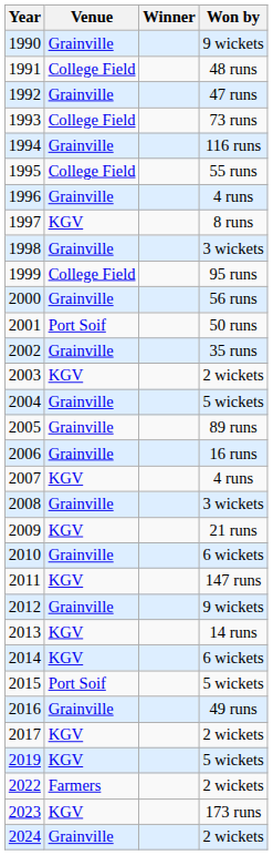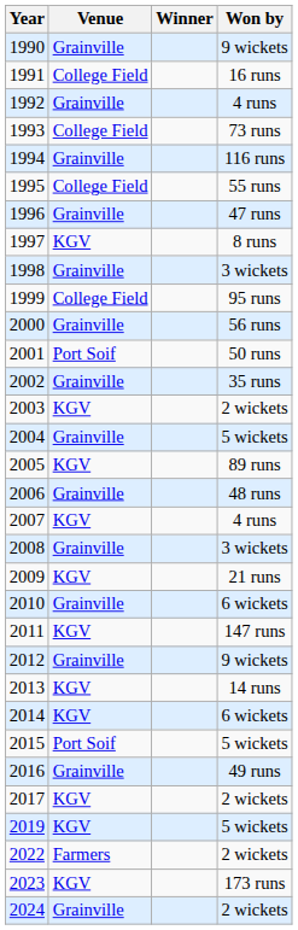 <table class="wikitable">
 <tr>
 <th>Year</th>
 <th>Venue</th>
 <th>Winner</th>
 <th>Won by</th>
 </tr>
 <tr align="center" style="background:#ddeeff">
 <td>1990</td>
 <td align=left> <a href='#'>Grainville</a></td>
 <td></td>
 <td>9 wickets</td>
 </tr>
 <tr align="center">
 <td>1991</td>
 <td align=left> <a href='#'>College Field</a></td>
 <td></td>
-<td>48 runs</td>
+<td>16 runs</td>
 </tr>
 <tr align="center" style="background:#ddeeff">
 <td>1992</td>
 <td align=left> <a href='#'>Grainville</a></td>
 <td></td>
-<td>47 runs</td>
+<td>4 runs</td>
 </tr>
 <tr align="center">
 <td>1993</td>
 <td align=left> <a href='#'>College Field</a></td>
 <td></td>
 <td>73 runs</td>
 </tr>
 <tr align="center" style="background:#ddeeff">
 <td>1994</td>
 <td align=left> <a href='#'>Grainville</a></td>
 <td></td>
 <td>116 runs</td>
 </tr>
 <tr align="center">
 <td>1995</td>
 <td align=left> <a href='#'>College Field</a></td>
 <td></td>
 <td>55 runs</td>
 </tr>
 <tr align="center" style="background:#ddeeff">
 <td>1996</td>
 <td align=left> <a href='#'>Grainville</a></td>
 <td></td>
-<td>4 runs</td>
+<td>47 runs</td>
 </tr>
 <tr align="center">
 <td>1997</td>
 <td align=left> <a href='#'>KGV</a></td>
 <td></td>
 <td>8 runs</td>
 </tr>
 <tr align="center" style="background:#ddeeff">
 <td>1998</td>
 <td align=left> <a href='#'>Grainville</a></td>
 <td></td>
 <td>3 wickets</td>
 </tr>
 <tr align="center">
 <td>1999</td>
 <td align=left> <a href='#'>College Field</a></td>
 <td></td>
 <td>95 runs</td>
 </tr>
 <tr align="center" style="background:#ddeeff">
 <td>2000</td>
 <td align=left> <a href='#'>Grainville</a></td>
 <td></td>
 <td>56 runs</td>
 </tr>
 <tr align="center">
 <td>2001</td>
 <td align=left> <a href='#'>Port Soif</a></td>
 <td></td>
 <td>50 runs</td>
 </tr>
 <tr align="center" style="background:#ddeeff">
 <td>2002</td>
 <td align=left> <a href='#'>Grainville</a></td>
 <td></td>
 <td>35 runs</td>
 </tr>
 <tr align="center">
 <td>2003</td>
 <td align=left> <a href='#'>KGV</a></td>
 <td></td>
 <td>2 wickets</td>
 </tr>
 <tr align="center" style="background:#ddeeff">
 <td>2004</td>
 <td align=left> <a href='#'>Grainville</a></td>
 <td></td>
 <td>5 wickets</td>
 </tr>
 <tr align="center">
 <td>2005</td>
-<td align=left> <a href='#'>Grainville</a></td>
+<td align=left> <a href='#'>KGV</a></td>
 <td></td>
 <td>89 runs</td>
 </tr>
 <tr align="center" style="background:#ddeeff">
 <td>2006</td>
 <td align=left> <a href='#'>Grainville</a></td>
 <td></td>
-<td>16 runs</td>
+<td>48 runs</td>
 </tr>
 <tr align="center">
 <td>2007</td>
 <td align=left> <a href='#'>KGV</a></td>
 <td></td>
 <td>4 runs</td>
 </tr>
 <tr align="center" style="background:#ddeeff">
 <td>2008</td>
 <td align=left> <a href='#'>Grainville</a></td>
 <td></td>
 <td>3 wickets</td>
 </tr>
 <tr align="center">
 <td>2009</td>
 <td align=left> <a href='#'>KGV</a></td>
 <td></td>
 <td>21 runs</td>
 </tr>
 <tr align="center" style="background:#ddeeff">
 <td>2010</td>
 <td align=left> <a href='#'>Grainville</a></td>
 <td></td>
 <td>6 wickets</td>
 </tr>
 <tr align="center">
 <td>2011</td>
 <td align=left> <a href='#'>KGV</a></td>
 <td></td>
 <td>147 runs</td>
 </tr>
 <tr align="center" style="background:#ddeeff">
 <td>2012</td>
 <td align=left> <a href='#'>Grainville</a></td>
 <td></td>
 <td>9 wickets</td>
 </tr>
 <tr align="center">
 <td>2013</td>
 <td align=left> <a href='#'>KGV</a></td>
 <td></td>
 <td>14 runs</td>
 </tr>
 <tr align="center" style="background:#ddeeff">
 <td>2014</td>
 <td align=left> <a href='#'>KGV</a></td>
 <td></td>
 <td>6 wickets</td>
 </tr>
 <tr align="center">
 <td>2015</td>
 <td align=left> <a href='#'>Port Soif</a></td>
 <td></td>
 <td>5 wickets</td>
 </tr>
 <tr align="center" style="background:#ddeeff">
 <td>2016</td>
 <td align=left> <a href='#'>Grainville</a></td>
 <td></td>
 <td>49 runs</td>
 </tr>
 <tr align="center">
 <td>2017</td>
 <td align=left> <a href='#'>KGV</a></td>
 <td></td>
 <td>2 wickets</td>
 </tr>
 <tr align="center" style="background:#ddeeff">
 <td><a href='#'>2019</a></td>
 <td align=left> <a href='#'>KGV</a></td>
 <td></td>
 <td>5 wickets</td>
 </tr>
 <tr align="center">
 <td><a href='#'>2022</a></td>
 <td align=left> <a href='#'>Farmers</a></td>
 <td></td>
 <td>2 wickets</td>
 </tr>
 <tr align="center">
 <td><a href='#'>2023</a></td>
 <td align=left> <a href='#'>KGV</a></td>
 <td> </td>
 <td>173 runs</td>
 </tr>
 <tr align="center" style="background:#ddeeff">
 <td><a href='#'>2024</a></td>
 <td align=left> <a href='#'>Grainville</a></td>
 <td></td>
 <td>2 wickets</td>
 </tr>
 </table>
